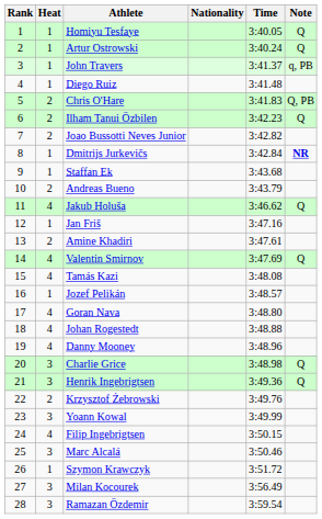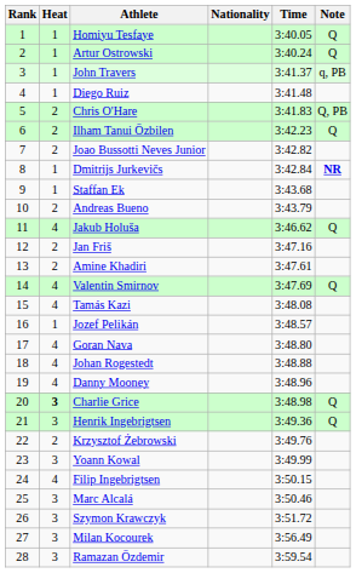 <table class="wikitable sortable" style="text-align:center">
 <tr>
 <th>Rank</th>
 <th>Heat</th>
 <th>Athlete</th>
 <th>Nationality</th>
 <th>Time</th>
 <th>Note</th>
 </tr>
 <tr bgcolor=ccffcc>
 <td>1</td>
 <td>1</td>
 <td align=left><a href='#'>Homiyu Tesfaye</a></td>
 <td align=left></td>
 <td>3:40.05</td>
 <td>Q</td>
 </tr>
 <tr bgcolor=ccffcc>
 <td>2</td>
 <td>1</td>
 <td align=left><a href='#'>Artur Ostrowski</a></td>
 <td align=left></td>
 <td>3:40.24</td>
 <td>Q</td>
 </tr>
 <tr bgcolor=ddffdd>
 <td>3</td>
 <td>1</td>
 <td align=left><a href='#'>John Travers</a></td>
 <td align=left></td>
 <td>3:41.37</td>
 <td>q, PB</td>
 </tr>
 <tr>
 <td>4</td>
 <td>1</td>
 <td align=left><a href='#'>Diego Ruiz</a></td>
 <td align=left></td>
 <td>3:41.48</td>
 <td></td>
 </tr>
 <tr bgcolor=ccffcc>
 <td>5</td>
 <td>2</td>
 <td align=left><a href='#'>Chris O'Hare</a></td>
 <td align=left></td>
 <td>3:41.83</td>
 <td>Q, PB</td>
 </tr>
 <tr bgcolor=ccffcc>
 <td>6</td>
 <td>2</td>
 <td align=left><a href='#'>Ilham Tanui Özbilen</a></td>
 <td align=left></td>
 <td>3:42.23</td>
 <td>Q</td>
 </tr>
 <tr>
 <td>7</td>
 <td>2</td>
 <td align=left><a href='#'>Joao Bussotti Neves Junior</a></td>
 <td align=left></td>
 <td>3:42.82</td>
 <td></td>
 </tr>
 <tr>
 <td>8</td>
 <td>1</td>
 <td align=left><a href='#'>Dmitrijs Jurkevičs</a></td>
 <td align=left></td>
 <td>3:42.84</td>
 <td><strong><a href='#'>NR</a></strong></td>
 </tr>
 <tr>
 <td>9</td>
 <td>1</td>
 <td align=left><a href='#'>Staffan Ek</a></td>
 <td align=left></td>
 <td>3:43.68</td>
 <td></td>
 </tr>
 <tr>
 <td>10</td>
 <td>2</td>
 <td align=left><a href='#'>Andreas Bueno</a></td>
 <td align=left></td>
 <td>3:43.79</td>
 <td></td>
 </tr>
 <tr bgcolor=ccffcc>
 <td>11</td>
 <td>4</td>
 <td align=left><a href='#'>Jakub Holuša</a></td>
 <td align=left></td>
 <td>3:46.62</td>
 <td>Q</td>
 </tr>
 <tr>
 <td>12</td>
-<td>1</td>
+<td>2</td>
 <td align=left><a href='#'>Jan Friš</a></td>
 <td align=left></td>
 <td>3:47.16</td>
 <td></td>
 </tr>
 <tr>
 <td>13</td>
 <td>2</td>
 <td align=left><a href='#'>Amine Khadiri</a></td>
 <td align=left></td>
 <td>3:47.61</td>
 <td></td>
 </tr>
 <tr bgcolor=ccffcc>
 <td>14</td>
 <td>4</td>
 <td align=left><a href='#'>Valentin Smirnov</a></td>
 <td align=left></td>
 <td>3:47.69</td>
 <td>Q</td>
 </tr>
 <tr>
 <td>15</td>
 <td>4</td>
 <td align=left><a href='#'>Tamás Kazi</a></td>
 <td align=left></td>
 <td>3:48.08</td>
 <td></td>
 </tr>
 <tr>
 <td>16</td>
 <td>1</td>
 <td align=left><a href='#'>Jozef Pelikán</a></td>
 <td align=left></td>
 <td>3:48.57</td>
 <td></td>
 </tr>
 <tr>
 <td>17</td>
 <td>4</td>
 <td align=left><a href='#'>Goran Nava</a></td>
 <td align=left></td>
 <td>3:48.80</td>
 <td></td>
 </tr>
 <tr>
 <td>18</td>
 <td>4</td>
 <td align=left><a href='#'>Johan Rogestedt</a></td>
 <td align=left></td>
 <td>3:48.88</td>
 <td></td>
 </tr>
 <tr>
 <td>19</td>
 <td>4</td>
 <td align=left><a href='#'>Danny Mooney</a></td>
 <td align=left></td>
 <td>3:48.96</td>
 <td></td>
 </tr>
 <tr bgcolor=ccffcc>
 <td>20</td>
-<td>3</td>
+<td><strong>3</strong></td>
 <td align=left><a href='#'>Charlie Grice</a></td>
 <td align=left></td>
 <td>3:48.98</td>
 <td>Q</td>
 </tr>
 <tr bgcolor=ccffcc>
 <td>21</td>
 <td>3</td>
 <td align=left><a href='#'>Henrik Ingebrigtsen</a></td>
 <td align=left></td>
 <td>3:49.36</td>
 <td>Q</td>
 </tr>
 <tr>
 <td>22</td>
 <td>2</td>
 <td align=left><a href='#'>Krzysztof Żebrowski</a></td>
 <td align=left></td>
 <td>3:49.76</td>
 <td></td>
 </tr>
 <tr>
 <td>23</td>
 <td>3</td>
 <td align=left><a href='#'>Yoann Kowal</a></td>
 <td align=left></td>
 <td>3:49.99</td>
 <td></td>
 </tr>
 <tr>
 <td>24</td>
 <td>4</td>
 <td align=left><a href='#'>Filip Ingebrigtsen</a></td>
 <td align=left></td>
 <td>3:50.15</td>
 <td></td>
 </tr>
 <tr>
 <td>25</td>
 <td>3</td>
 <td align=left><a href='#'>Marc Alcalá</a></td>
 <td align=left></td>
 <td>3:50.46</td>
 <td></td>
 </tr>
 <tr>
 <td>26</td>
-<td>1</td>
+<td>3</td>
 <td align=left><a href='#'>Szymon Krawczyk</a></td>
 <td align=left></td>
 <td>3:51.72</td>
 <td></td>
 </tr>
 <tr>
 <td>27</td>
 <td>3</td>
 <td align=left><a href='#'>Milan Kocourek</a></td>
 <td align=left></td>
 <td>3:56.49</td>
 <td></td>
 </tr>
 <tr>
 <td>28</td>
 <td>3</td>
 <td align=left><a href='#'>Ramazan Özdemir</a></td>
 <td align=left></td>
 <td>3:59.54</td>
 <td></td>
 </tr>
 </table>
